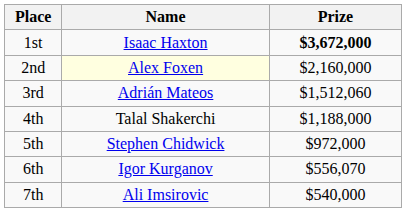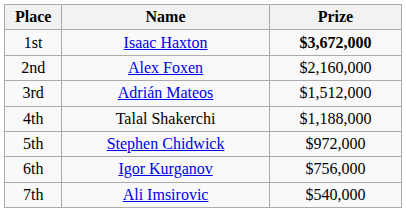 <table class="wikitable">
 <tr>
 <th style="width:50px;">Place</th>
 <th style="width:200px;">Name</th>
 <th style="width:125px;">Prize</th>
 </tr>
 <tr>
 <td style="text-align:center;">1st</td>
 <td style="text-align:center;"> <a href='#'>Isaac Haxton</a></td>
 <td style="text-align:center;"><strong>$3,672,000</strong></td>
 </tr>
 <tr>
 <td style="text-align:center;">2nd</td>
-<td style="background: lightyellow; text-align:center;"> <a href='#'>Alex Foxen</a></td>
+<td style="text-align:center;"> <a href='#'>Alex Foxen</a></td>
 <td style="text-align:center;">$2,160,000</td>
 </tr>
 <tr>
 <td style="text-align:center;">3rd</td>
 <td style="text-align:center;"> <a href='#'>Adrián Mateos</a></td>
-<td style="text-align:center;">$1,512,060</td>
+<td style="text-align:center;">$1,512,000</td>
 </tr>
 <tr>
 <td style="text-align:center;">4th</td>
 <td style="text-align:center;"> Talal Shakerchi</td>
 <td style="text-align:center;">$1,188,000</td>
 </tr>
 <tr>
 <td style="text-align:center;">5th</td>
 <td style="text-align:center;"> <a href='#'>Stephen Chidwick</a></td>
 <td style="text-align:center;">$972,000</td>
 </tr>
 <tr>
 <td style="text-align:center;">6th</td>
 <td style="text-align:center;"> <a href='#'>Igor Kurganov</a></td>
-<td style="text-align:center;">$556,070</td>
+<td style="text-align:center;">$756,000</td>
 </tr>
 <tr>
 <td style="text-align:center;">7th</td>
 <td style="text-align:center;"> <a href='#'>Ali Imsirovic</a></td>
 <td style="text-align:center;">$540,000</td>
 </tr>
 </table>
